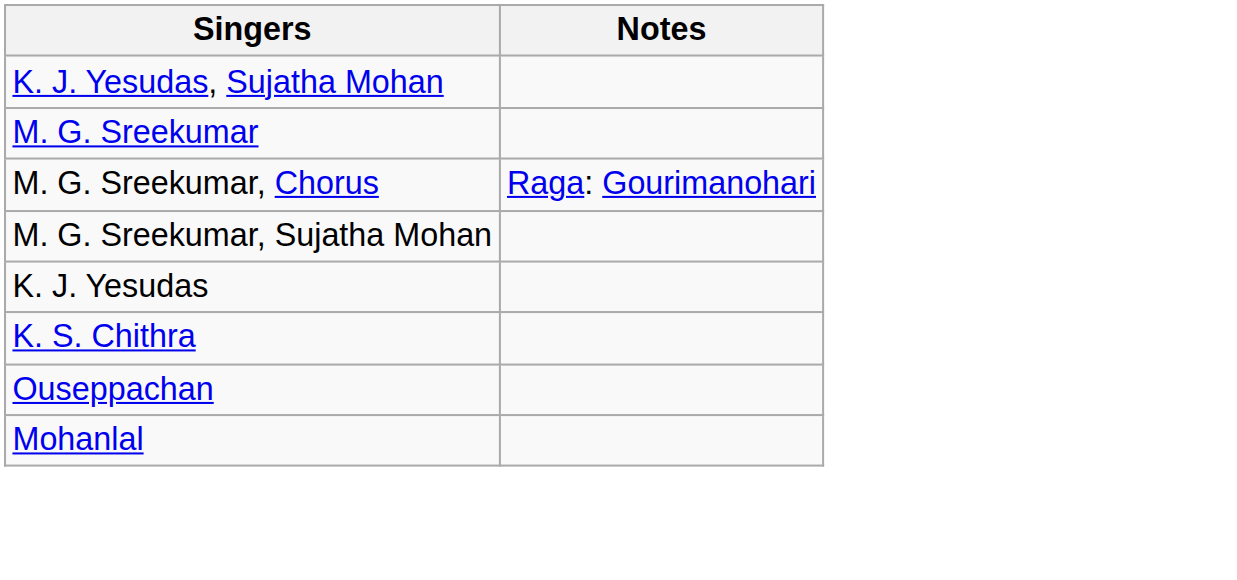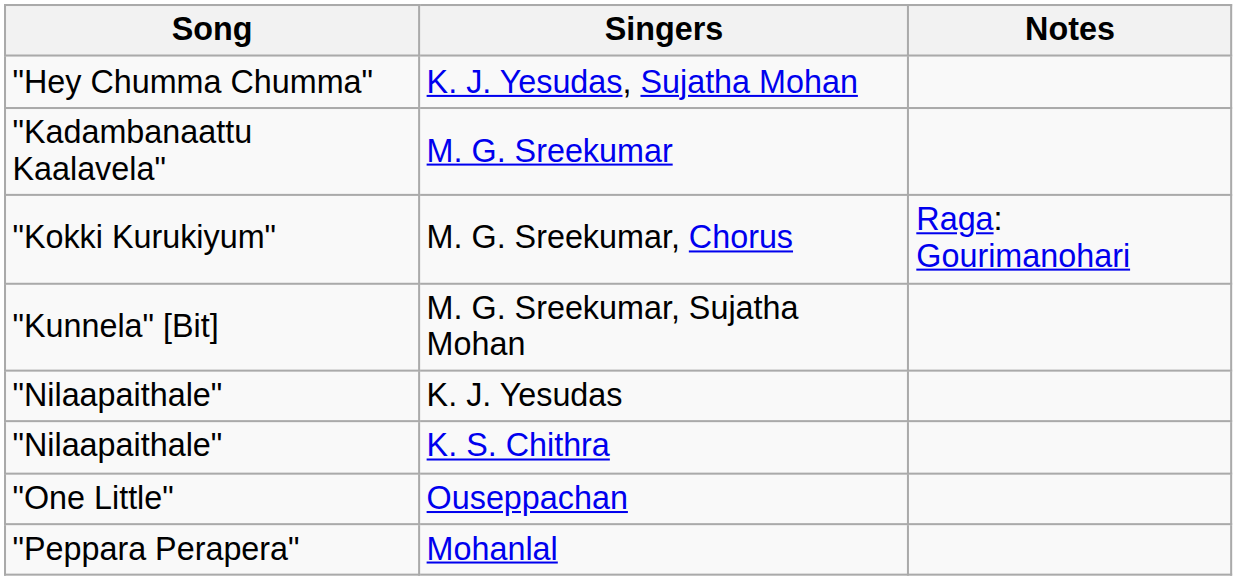 <table class="wikitable">
 <tr>
+<th>Song</th>
 <th>Singers</th>
 <th>Notes</th>
 </tr>
 <tr>
+<td>"Hey Chumma Chumma"</td>
 <td><a href='#'>K. J. Yesudas</a>, <a href='#'>Sujatha Mohan</a></td>
 <td></td>
 </tr>
 <tr>
+<td>"Kadambanaattu Kaalavela"</td>
 <td><a href='#'>M. G. Sreekumar</a></td>
 <td></td>
 </tr>
 <tr>
+<td>"Kokki Kurukiyum"</td>
 <td>M. G. Sreekumar, <a href='#'>Chorus</a></td>
 <td><a href='#'>Raga</a>: <a href='#'>Gourimanohari</a></td>
 </tr>
 <tr>
+<td>"Kunnela" [Bit]</td>
 <td>M. G. Sreekumar, Sujatha Mohan</td>
 <td></td>
 </tr>
 <tr>
+<td>"Nilaapaithale"</td>
 <td>K. J. Yesudas</td>
 <td></td>
 </tr>
 <tr>
+<td>"Nilaapaithale"</td>
 <td><a href='#'>K. S. Chithra</a></td>
 <td></td>
 </tr>
 <tr>
+<td>"One Little"</td>
 <td><a href='#'>Ouseppachan</a></td>
 <td></td>
 </tr>
 <tr>
+<td>"Peppara Perapera"</td>
 <td><a href='#'>Mohanlal</a></td>
 <td></td>
 </tr>
 </table>
